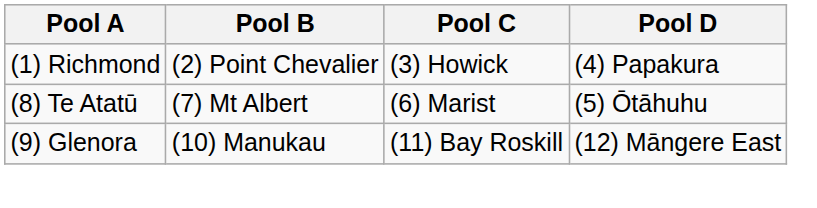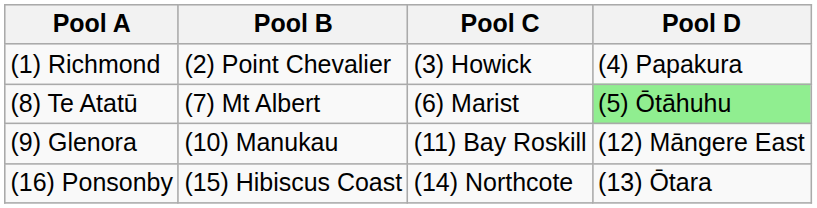 <table class="wikitable">
 <tr>
 <th>Pool A</th>
 <th>Pool B</th>
 <th>Pool C</th>
 <th>Pool D</th>
 </tr>
 <tr>
 <td>(1) Richmond</td>
 <td>(2) Point Chevalier</td>
 <td>(3) Howick</td>
 <td>(4) Papakura</td>
 </tr>
 <tr>
 <td>(8) Te Atatū</td>
 <td>(7) Mt Albert</td>
 <td>(6) Marist</td>
-<td>(5) Ōtāhuhu</td>
+<td style="background: lightgreen;">(5) Ōtāhuhu</td>
 </tr>
 <tr>
 <td>(9) Glenora</td>
 <td>(10) Manukau</td>
 <td>(11) Bay Roskill</td>
 <td>(12) Māngere East</td>
 </tr>
+<tr>
+<td>(16) Ponsonby</td>
+<td>(15) Hibiscus Coast</td>
+<td>(14) Northcote</td>
+<td>(13) Ōtara</td>
+</tr>
 </table>
